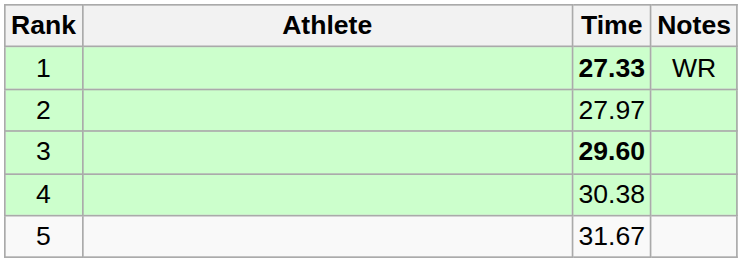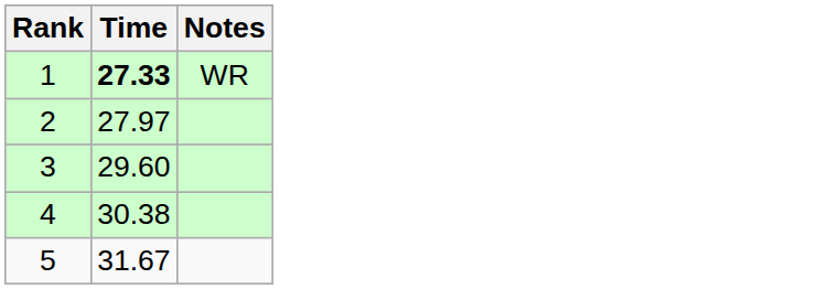 <table class="wikitable" style="text-align:center">
 <tr>
 <th>Rank</th>
-<th Style="width:18em">Athlete</th>
 <th>Time</th>
 <th>Notes</th>
 </tr>
 <tr style="background:#cfc">
 <td>1</td>
-<td style="text-align:left"></td>
 <td><strong>27.33</strong></td>
 <td>WR</td>
 </tr>
 <tr style="background:#cfc">
 <td>2</td>
-<td style="text-align:left"></td>
 <td>27.97</td>
 <td></td>
 </tr>
 <tr style="background:#cfc">
 <td>3</td>
-<td style="text-align:left"></td>
-<td><strong>29.60</strong></td>
+<td>29.60</td>
 <td></td>
 </tr>
 <tr style="background:#cfc">
 <td>4</td>
-<td style="text-align:left"></td>
 <td>30.38</td>
 <td></td>
 </tr>
 <tr>
 <td>5</td>
-<td style="text-align:left"></td>
 <td>31.67</td>
 <td></td>
 </tr>
 </table>
